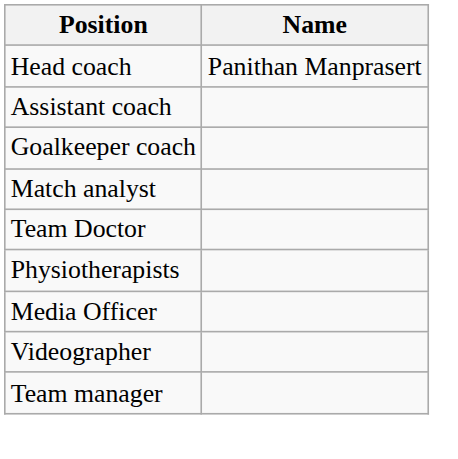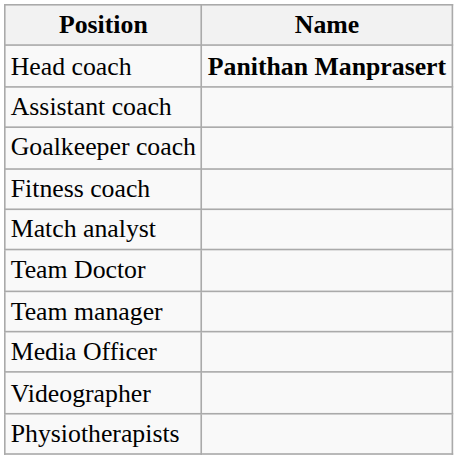 <table class="wikitable">
 <tr>
 <th>Position</th>
 <th>Name</th>
 </tr>
 <tr>
 <td>Head coach</td>
-<td> Panithan Manprasert</td>
+<td><strong> Panithan Manprasert</strong></td>
 </tr>
 <tr>
 <td>Assistant coach</td>
 <td></td>
 </tr>
 <tr>
 <td>Goalkeeper coach</td>
+<td></td>
+</tr>
+<tr>
+<td>Fitness coach</td>
 <td></td>
 </tr>
 <tr>
 <td>Match analyst</td>
 <td></td>
 </tr>
 <tr>
 <td>Team Doctor</td>
 <td></td>
 </tr>
 <tr>
-<td>Physiotherapists</td>
+<td>Team manager</td>
 <td></td>
 </tr>
 <tr>
 <td>Media Officer</td>
 <td></td>
 </tr>
 <tr>
 <td>Videographer</td>
 <td></td>
 </tr>
 <tr>
-<td>Team manager</td>
+<td>Physiotherapists</td>
 <td></td>
 </tr>
 </table>
